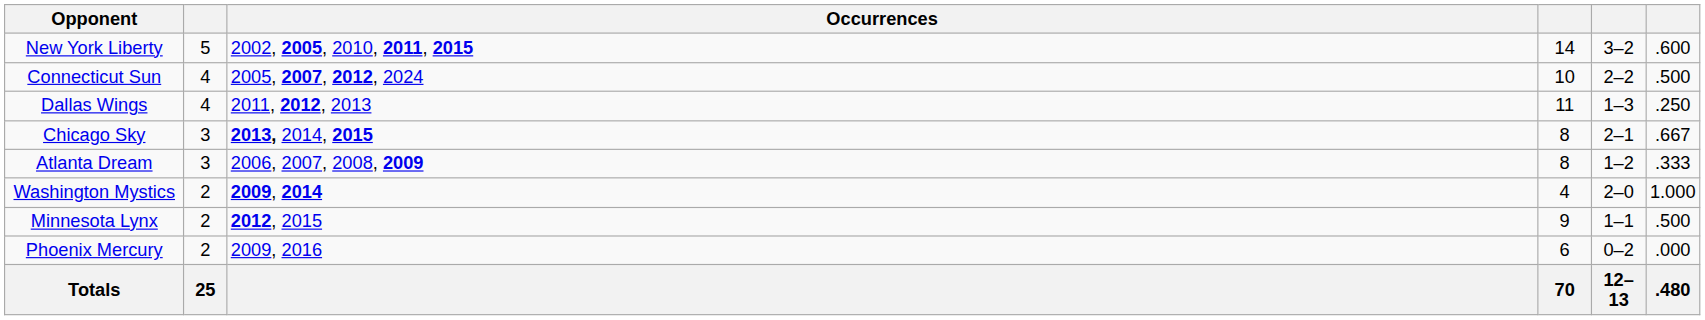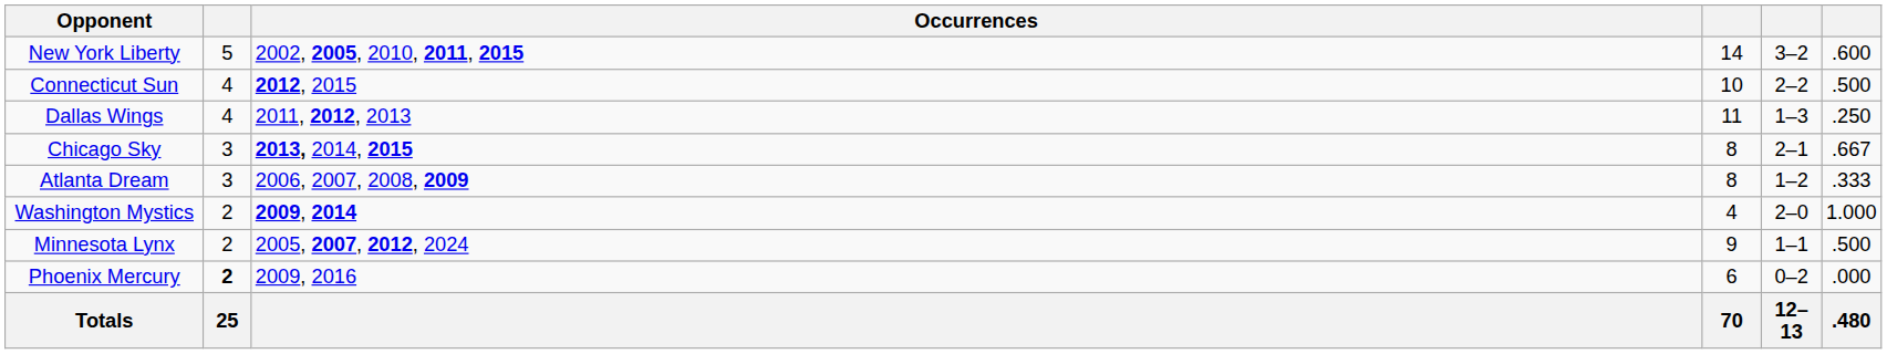 <table class="wikitable sortable" style="text-align: center; width: 75%;">
 <tr>
 <th width="150">Opponent</th>
 <th width="30"></th>
 <th>Occurrences</th>
 <th width="40"></th>
 <th width="40"></th>
 <th width="40"></th>
 </tr>
 <tr>
 <td><a href='#'>New York Liberty</a></td>
 <td>5</td>
 <td align=left><a href='#'>2002</a>, <strong><a href='#'>2005</a></strong>, <a href='#'>2010</a>, <strong><a href='#'>2011</a></strong>, <strong><a href='#'>2015</a></strong></td>
 <td>14</td>
 <td>3–2</td>
 <td>.600</td>
 </tr>
 <tr>
 <td><a href='#'>Connecticut Sun</a></td>
 <td>4</td>
-<td align=left><a href='#'>2005</a>, <strong><a href='#'>2007</a></strong>, <strong><a href='#'>2012</a></strong>, <a href='#'>2024</a></td>
+<td align="left"><strong><a href='#'>2012</a></strong>, <a href='#'>2015</a></td>
 <td>10</td>
 <td>2–2</td>
 <td>.500</td>
 </tr>
 <tr>
 <td><a href='#'>Dallas Wings</a></td>
 <td>4</td>
 <td align="left"><a href='#'>2011</a>, <strong><a href='#'>2012</a></strong>, <a href='#'>2013</a></td>
 <td>11</td>
 <td>1–3</td>
 <td>.250</td>
 </tr>
 <tr>
 <td><a href='#'>Chicago Sky</a></td>
 <td>3</td>
 <td align="left"><strong><a href='#'>2013</a>,</strong> <a href='#'>2014</a>, <strong><a href='#'>2015</a></strong></td>
 <td>8</td>
 <td>2–1</td>
 <td>.667</td>
 </tr>
 <tr>
 <td><a href='#'>Atlanta Dream</a></td>
 <td>3</td>
 <td align=left><a href='#'>2006</a>, <a href='#'>2007</a>, <a href='#'>2008</a>, <strong><a href='#'>2009</a></strong></td>
 <td>8</td>
 <td>1–2</td>
 <td>.333</td>
 </tr>
 <tr>
 <td><a href='#'>Washington Mystics</a></td>
 <td>2</td>
 <td align=left><strong><a href='#'>2009</a></strong>, <strong><a href='#'>2014</a></strong></td>
 <td>4</td>
 <td>2–0</td>
 <td>1.000</td>
 </tr>
 <tr>
 <td><a href='#'>Minnesota Lynx</a></td>
 <td>2</td>
-<td align="left"><strong><a href='#'>2012</a></strong>, <a href='#'>2015</a></td>
+<td align=left><a href='#'>2005</a>, <strong><a href='#'>2007</a></strong>, <strong><a href='#'>2012</a></strong>, <a href='#'>2024</a></td>
 <td>9</td>
 <td>1–1</td>
 <td>.500</td>
 </tr>
 <tr>
 <td><a href='#'>Phoenix Mercury</a></td>
-<td>2</td>
+<td><strong>2</strong></td>
 <td align="left"><a href='#'>2009</a>, <a href='#'>2016</a></td>
 <td>6</td>
 <td>0–2</td>
 <td>.000</td>
 </tr>
 <tr>
 <th width="150">Totals</th>
 <th width="30">25</th>
 <th></th>
 <th width="40">70</th>
 <th width="40">12–13</th>
 <th width="40">.480</th>
 </tr>
 </table>
